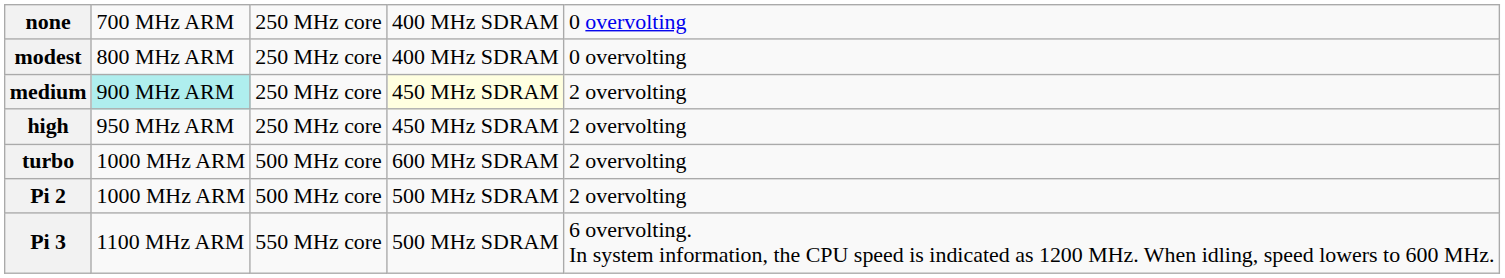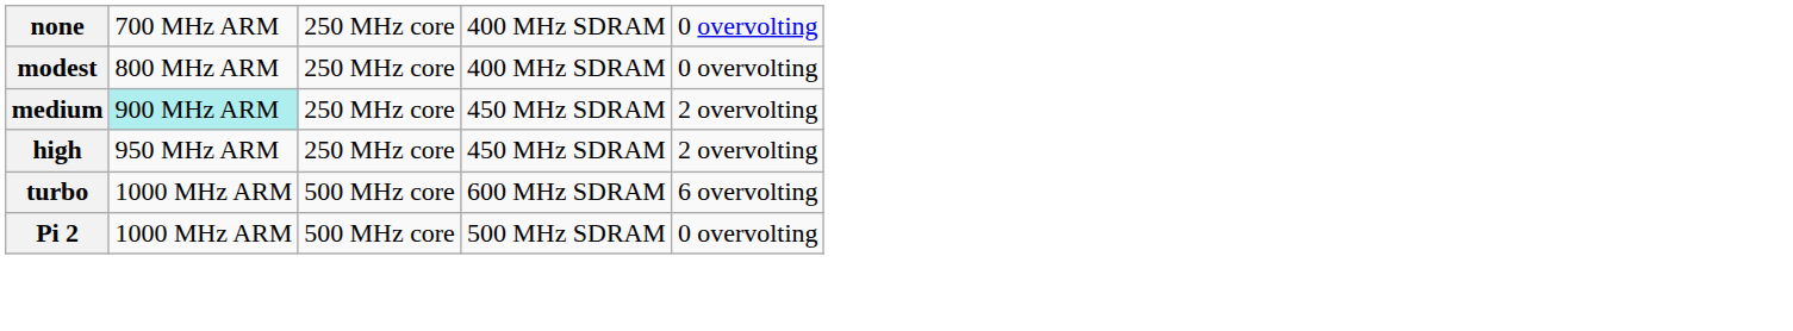 <table class="wikitable">
 <tr>
 <th>none</th>
 <td>700 MHz ARM</td>
 <td>250 MHz core</td>
 <td>400 MHz SDRAM</td>
 <td>0 <a href='#'>overvolting</a></td>
 </tr>
 <tr>
 <th>modest</th>
 <td>800 MHz ARM</td>
 <td>250 MHz core</td>
 <td>400 MHz SDRAM</td>
 <td>0 overvolting</td>
 </tr>
 <tr>
 <th>medium</th>
 <td style="background: paleturquoise;">900 MHz ARM</td>
 <td>250 MHz core</td>
-<td style="background: lightyellow;">450 MHz SDRAM</td>
+<td>450 MHz SDRAM</td>
 <td>2 overvolting</td>
 </tr>
 <tr>
 <th>high</th>
 <td>950 MHz ARM</td>
 <td>250 MHz core</td>
 <td>450 MHz SDRAM</td>
 <td>2 overvolting</td>
 </tr>
 <tr>
 <th>turbo</th>
 <td>1000 MHz ARM</td>
 <td>500 MHz core</td>
 <td>600 MHz SDRAM</td>
-<td>2 overvolting</td>
+<td>6 overvolting</td>
 </tr>
 <tr>
 <th>Pi 2</th>
 <td>1000 MHz ARM</td>
 <td>500 MHz core</td>
 <td>500 MHz SDRAM</td>
-<td>2 overvolting</td>
-</tr>
-<tr>
-<th>Pi 3</th>
-<td>1100 MHz ARM</td>
-<td>550 MHz core</td>
-<td>500 MHz SDRAM</td>
-<td>6 overvolting.<br>In system information, the CPU speed is indicated as 1200 MHz. When idling, speed lowers to 600 MHz.</td>
+<td>0 overvolting</td>
 </tr>
 </table>
